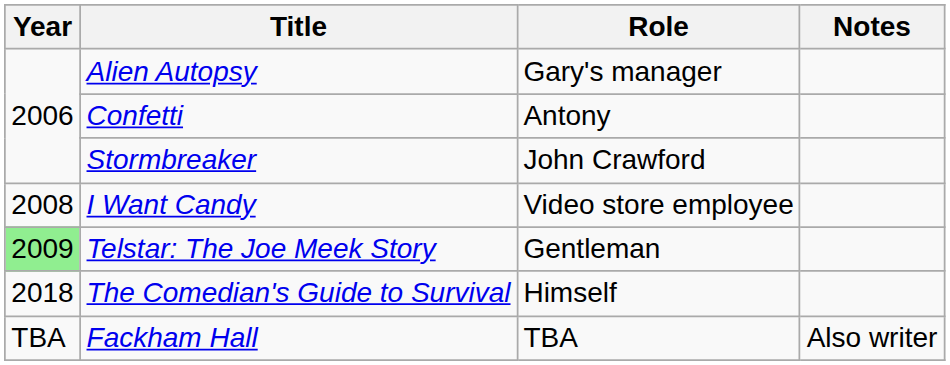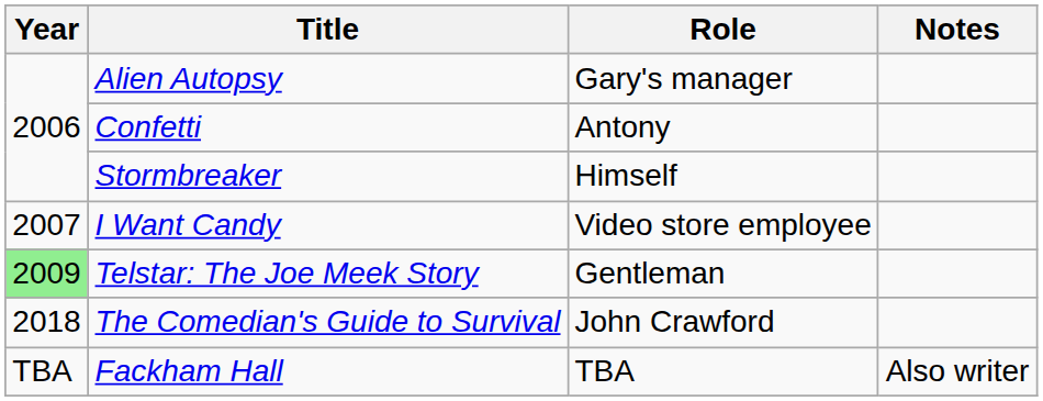 <table class="wikitable sortable">
 <tr>
 <th>Year</th>
 <th>Title</th>
 <th>Role</th>
 <th>Notes</th>
 </tr>
 <tr>
 <td rowspan=3>2006</td>
 <td><em><a href='#'>Alien Autopsy</a></em></td>
 <td>Gary's manager</td>
 <td></td>
 </tr>
 <tr>
 <td><em><a href='#'>Confetti</a></em></td>
 <td>Antony</td>
 <td></td>
 </tr>
 <tr>
 <td><em><a href='#'>Stormbreaker</a></em></td>
-<td>John Crawford</td>
+<td>Himself</td>
 <td></td>
 </tr>
 <tr>
-<td>2008</td>
+<td>2007</td>
 <td><em><a href='#'>I Want Candy</a></em></td>
 <td>Video store employee</td>
 <td></td>
 </tr>
 <tr>
 <td style="background: lightgreen;">2009</td>
 <td><em><a href='#'>Telstar: The Joe Meek Story</a></em></td>
 <td>Gentleman</td>
 <td></td>
 </tr>
 <tr>
 <td>2018</td>
 <td><em><a href='#'>The Comedian's Guide to Survival</a></em></td>
-<td>Himself</td>
+<td>John Crawford</td>
 <td></td>
 </tr>
 <tr>
 <td>TBA</td>
 <td><em><a href='#'>Fackham Hall</a></em></td>
 <td>TBA</td>
 <td>Also writer</td>
 </tr>
 </table>
